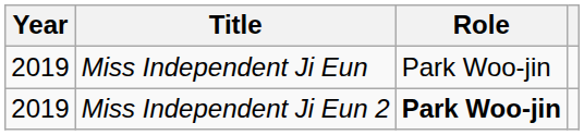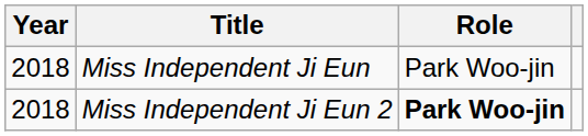 <table class="wikitable  plainrowheaders">
 <tr>
 <th scope="col">Year</th>
 <th scope="col">Title</th>
 <th scope="col">Role</th>
 <th scope="col" class="unsortable"></th>
 </tr>
 <tr>
-<td>2019</td>
+<td>2018</td>
 <td><em>Miss Independent Ji Eun</em></td>
 <td>Park Woo-jin</td>
 <td></td>
 </tr>
 <tr>
-<td>2019</td>
+<td>2018</td>
 <td><em>Miss Independent Ji Eun 2</em></td>
 <td><strong>Park Woo-jin</strong></td>
 <td></td>
 </tr>
 </table>
